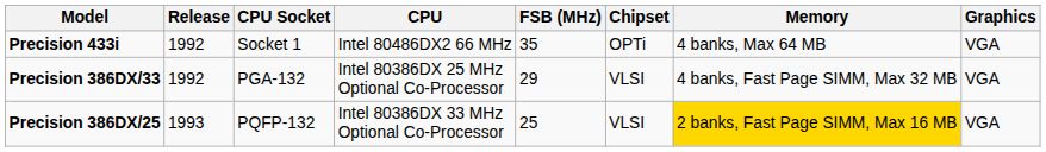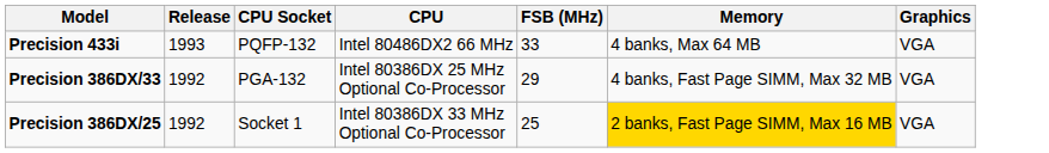 <table class="wikitable">
 <tr>
 <th>Model</th>
 <th>Release</th>
 <th>CPU Socket</th>
 <th>CPU</th>
 <th>FSB (MHz)</th>
-<th>Chipset</th>
 <th>Memory</th>
 <th>Graphics</th>
 </tr>
 <tr>
 <td><strong>Precision 433i</strong></td>
-<td>1992</td>
-<td>Socket 1</td>
+<td>1993</td>
+<td>PQFP-132</td>
 <td>Intel 80486DX2 66 MHz</td>
-<td>35</td>
-<td>OPTi</td>
+<td>33</td>
 <td>4 banks, Max 64 MB</td>
 <td>VGA</td>
 </tr>
 <tr>
 <td><strong>Precision 386DX/33</strong></td>
 <td>1992</td>
 <td>PGA-132</td>
 <td>Intel 80386DX 25 MHz<br>Optional Co-Processor</td>
 <td>29</td>
-<td>VLSI</td>
 <td>4 banks, Fast Page SIMM, Max 32 MB</td>
 <td>VGA</td>
 </tr>
 <tr>
 <td><strong>Precision 386DX/25</strong></td>
-<td>1993</td>
-<td>PQFP-132</td>
+<td>1992</td>
+<td>Socket 1</td>
 <td>Intel 80386DX 33 MHz<br>Optional Co-Processor</td>
 <td>25</td>
-<td>VLSI</td>
 <td style="background: gold;">2 banks, Fast Page SIMM, Max 16 MB</td>
 <td>VGA</td>
 </tr>
 </table>
